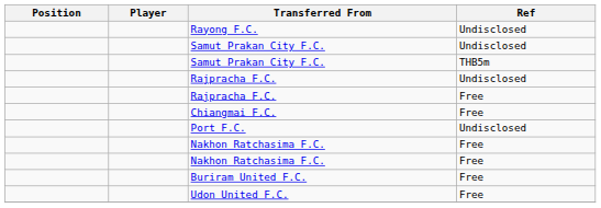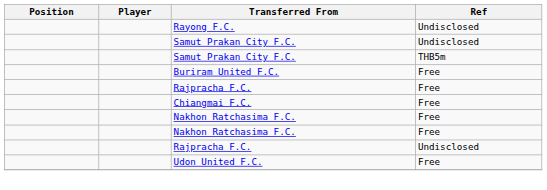 <table class="wikitable sortable" style="width:60%; text-align:center; font-size:100%; text-align:left;">
 <tr>
 <th>Position</th>
 <th>Player</th>
 <th>Transferred From</th>
 <th>Ref</th>
 </tr>
 <tr>
 <td></td>
 <td></td>
 <td> <a href='#'>Rayong F.C.</a></td>
 <td>Undisclosed </td>
 </tr>
 <tr>
 <td></td>
 <td></td>
 <td> <a href='#'>Samut Prakan City F.C.</a></td>
 <td>Undisclosed </td>
 </tr>
 <tr>
 <td></td>
 <td></td>
 <td> <a href='#'>Samut Prakan City F.C.</a></td>
 <td>THB5m </td>
 </tr>
 <tr>
 <td></td>
 <td></td>
-<td> <a href='#'>Rajpracha F.C.</a></td>
-<td>Undisclosed</td>
+<td> <a href='#'>Buriram United F.C.</a></td>
+<td>Free </td>
 </tr>
 <tr>
 <td></td>
 <td></td>
 <td> <a href='#'>Rajpracha F.C.</a></td>
 <td>Free </td>
 </tr>
 <tr>
 <td></td>
 <td></td>
 <td> <a href='#'>Chiangmai F.C.</a></td>
 <td>Free </td>
 </tr>
 <tr>
 <td></td>
 <td></td>
-<td> <a href='#'>Port F.C.</a></td>
-<td>Undisclosed </td>
-</tr>
-<tr>
-<td></td>
-<td></td>
 <td> <a href='#'>Nakhon Ratchasima F.C.</a></td>
 <td>Free </td>
 </tr>
 <tr>
 <td></td>
 <td></td>
 <td> <a href='#'>Nakhon Ratchasima F.C.</a></td>
 <td>Free </td>
 </tr>
 <tr>
 <td></td>
 <td></td>
-<td> <a href='#'>Buriram United F.C.</a></td>
-<td>Free </td>
+<td> <a href='#'>Rajpracha F.C.</a></td>
+<td>Undisclosed</td>
 </tr>
 <tr>
 <td></td>
 <td></td>
 <td> <a href='#'>Udon United F.C.</a></td>
 <td>Free</td>
 </tr>
 <tr>
 </tr>
 </table>
